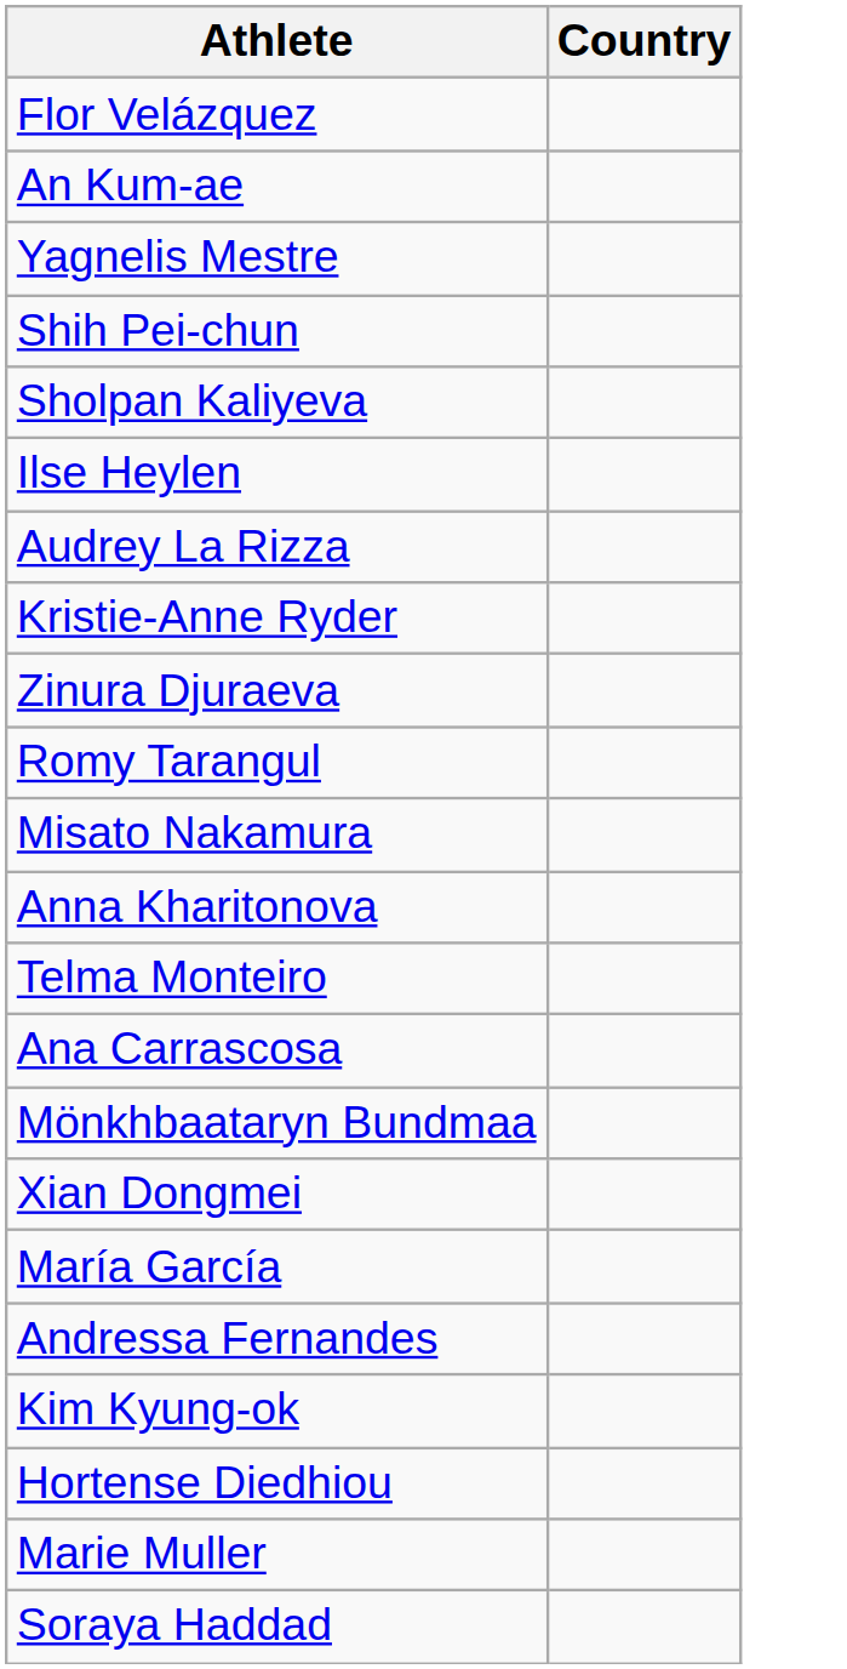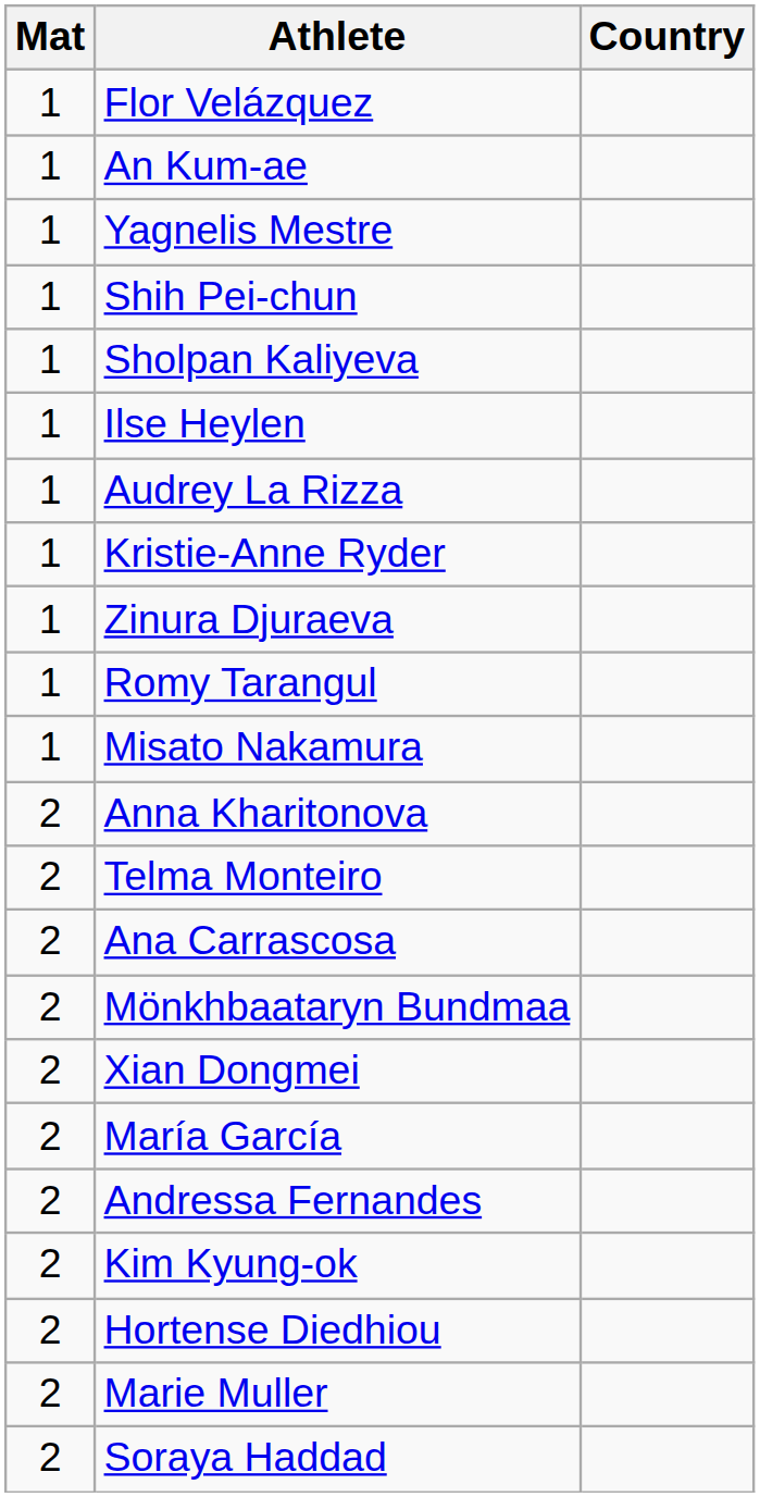 <table class="wikitable sortable" style="text-align:center">
 <tr>
+<th>Mat</th>
 <th>Athlete</th>
 <th>Country</th>
 </tr>
 <tr>
+<td>1</td>
 <td align="left"><a href='#'>Flor Velázquez</a></td>
 <td></td>
 </tr>
 <tr>
+<td>1</td>
 <td align="left"><a href='#'>An Kum-ae</a></td>
 <td></td>
 </tr>
 <tr>
+<td>1</td>
 <td align="left"><a href='#'>Yagnelis Mestre</a></td>
 <td></td>
 </tr>
 <tr>
+<td>1</td>
 <td align="left"><a href='#'>Shih Pei-chun</a></td>
 <td></td>
 </tr>
 <tr>
+<td>1</td>
 <td align="left"><a href='#'>Sholpan Kaliyeva</a></td>
 <td></td>
 </tr>
 <tr>
+<td>1</td>
 <td align="left"><a href='#'>Ilse Heylen</a></td>
 <td></td>
 </tr>
 <tr>
+<td>1</td>
 <td align="left"><a href='#'>Audrey La Rizza</a></td>
 <td></td>
 </tr>
 <tr>
+<td>1</td>
 <td align="left"><a href='#'>Kristie-Anne Ryder</a></td>
 <td></td>
 </tr>
 <tr>
+<td>1</td>
 <td align="left"><a href='#'>Zinura Djuraeva</a></td>
 <td></td>
 </tr>
 <tr>
+<td>1</td>
 <td align="left"><a href='#'>Romy Tarangul</a></td>
 <td></td>
 </tr>
 <tr>
+<td>1</td>
 <td align="left"><a href='#'>Misato Nakamura</a></td>
 <td></td>
 </tr>
 <tr>
+<td>2</td>
 <td align="left"><a href='#'>Anna Kharitonova</a></td>
 <td></td>
 </tr>
 <tr>
+<td>2</td>
 <td align="left"><a href='#'>Telma Monteiro</a></td>
 <td></td>
 </tr>
 <tr>
+<td>2</td>
 <td align="left"><a href='#'>Ana Carrascosa</a></td>
 <td></td>
 </tr>
 <tr>
+<td>2</td>
 <td align="left"><a href='#'>Mönkhbaataryn Bundmaa</a></td>
 <td></td>
 </tr>
 <tr>
+<td>2</td>
 <td align="left"><a href='#'>Xian Dongmei</a></td>
 <td></td>
 </tr>
 <tr>
+<td>2</td>
 <td align="left"><a href='#'>María García</a></td>
 <td></td>
 </tr>
 <tr>
+<td>2</td>
 <td align="left"><a href='#'>Andressa Fernandes</a></td>
 <td></td>
 </tr>
 <tr>
+<td>2</td>
 <td align="left"><a href='#'>Kim Kyung-ok</a></td>
 <td></td>
 </tr>
 <tr>
+<td>2</td>
 <td align="left"><a href='#'>Hortense Diedhiou</a></td>
 <td></td>
 </tr>
 <tr>
+<td>2</td>
 <td align="left"><a href='#'>Marie Muller</a></td>
 <td></td>
 </tr>
 <tr>
+<td>2</td>
 <td align="left"><a href='#'>Soraya Haddad</a></td>
 <td></td>
 </tr>
 </table>
